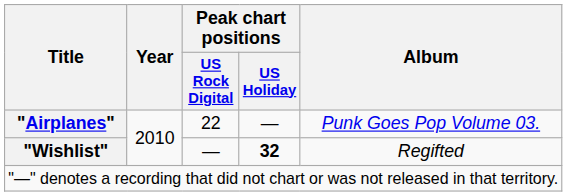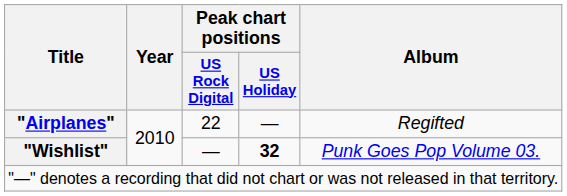 <table class="wikitable plainrowheaders" style="text-align:center;">
 <tr>
 <th rowspan="2" scope="col">Title</th>
 <th rowspan="2" scope="col">Year</th>
 <th colspan="2" scope="col">Peak chart positions</th>
 <th rowspan="2" scope="col">Album</th>
 </tr>
 <tr style="font-size:smaller;">
 <th style="width:45px;"><a href='#'>US<br>Rock<br>Digital</a><br></th>
 <th style="width:45px;"><a href='#'>US Holiday</a><br></th>
 </tr>
 <tr>
 <th scope="row">"<a href='#'>Airplanes</a>"</th>
 <td rowspan="2">2010</td>
 <td>22</td>
 <td>—</td>
-<td><em><a href='#'>Punk Goes Pop Volume 03.</a></em></td>
+<td><em>Regifted</em></td>
 </tr>
 <tr>
 <th scope="row">"Wishlist"</th>
 <td>—</td>
 <td><strong>32</strong></td>
-<td><em>Regifted</em></td>
+<td><em><a href='#'>Punk Goes Pop Volume 03.</a></em></td>
 </tr>
 <tr>
 <td colspan="12" style="font-size:90%">"—" denotes a recording that did not chart or was not released in that territory.</td>
 </tr>
 </table>
